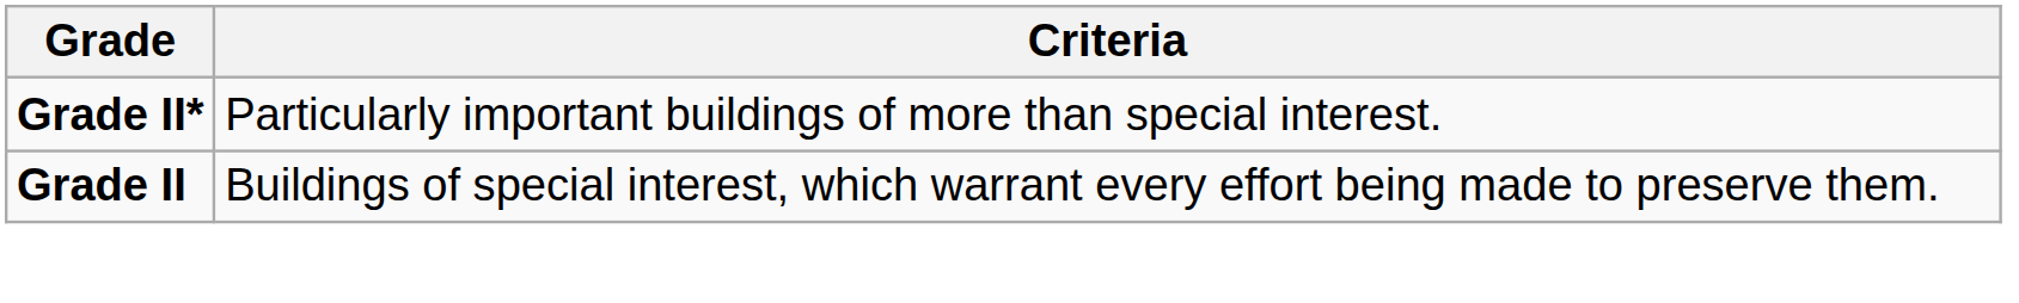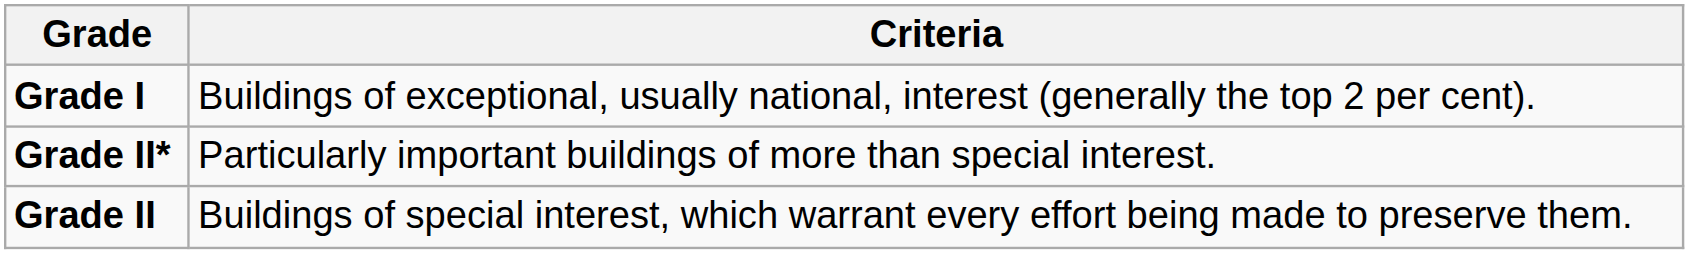 <table class="wikitable" border="1">
 <tr>
 <th>Grade</th>
 <th>Criteria</th>
+</tr>
+<tr>
+<td style="width: 70px;"><strong>Grade I</strong></td>
+<td>Buildings of exceptional, usually national, interest (generally the top 2 per cent).</td>
 </tr>
 <tr>
 <td><strong>Grade II*</strong></td>
 <td>Particularly important buildings of more than special interest.</td>
 </tr>
 <tr>
 <td><strong>Grade II</strong></td>
 <td>Buildings of special interest, which warrant every effort being made to preserve them.    </td>
 </tr>
 </table>
